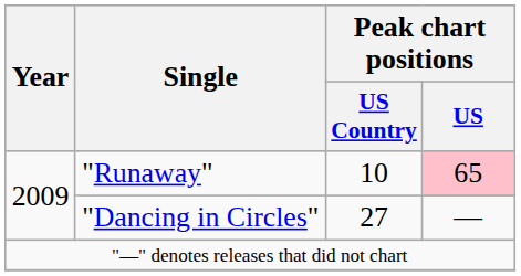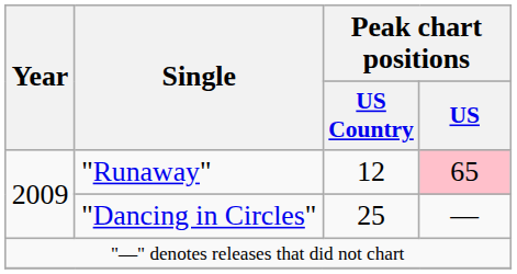 <table class="wikitable" style="text-align:center;">
 <tr>
 <th rowspan="2">Year</th>
 <th rowspan="2">Single</th>
 <th colspan="2">Peak chart<br>positions</th>
 </tr>
 <tr style="font-size:smaller;">
 <th width="45"><a href='#'>US Country</a></th>
 <th width="45"><a href='#'>US</a></th>
 </tr>
 <tr>
 <td rowspan="2">2009</td>
 <td align="left">"<a href='#'>Runaway</a>"</td>
-<td>10</td>
+<td>12</td>
 <td style="background: pink;">65</td>
 </tr>
 <tr>
 <td align="left">"<a href='#'>Dancing in Circles</a>"</td>
-<td>27</td>
+<td>25</td>
 <td>—</td>
 </tr>
 <tr>
 <td colspan="4" style="font-size:8pt">"—" denotes releases that did not chart</td>
 </tr>
 <tr>
 </tr>
 </table>
